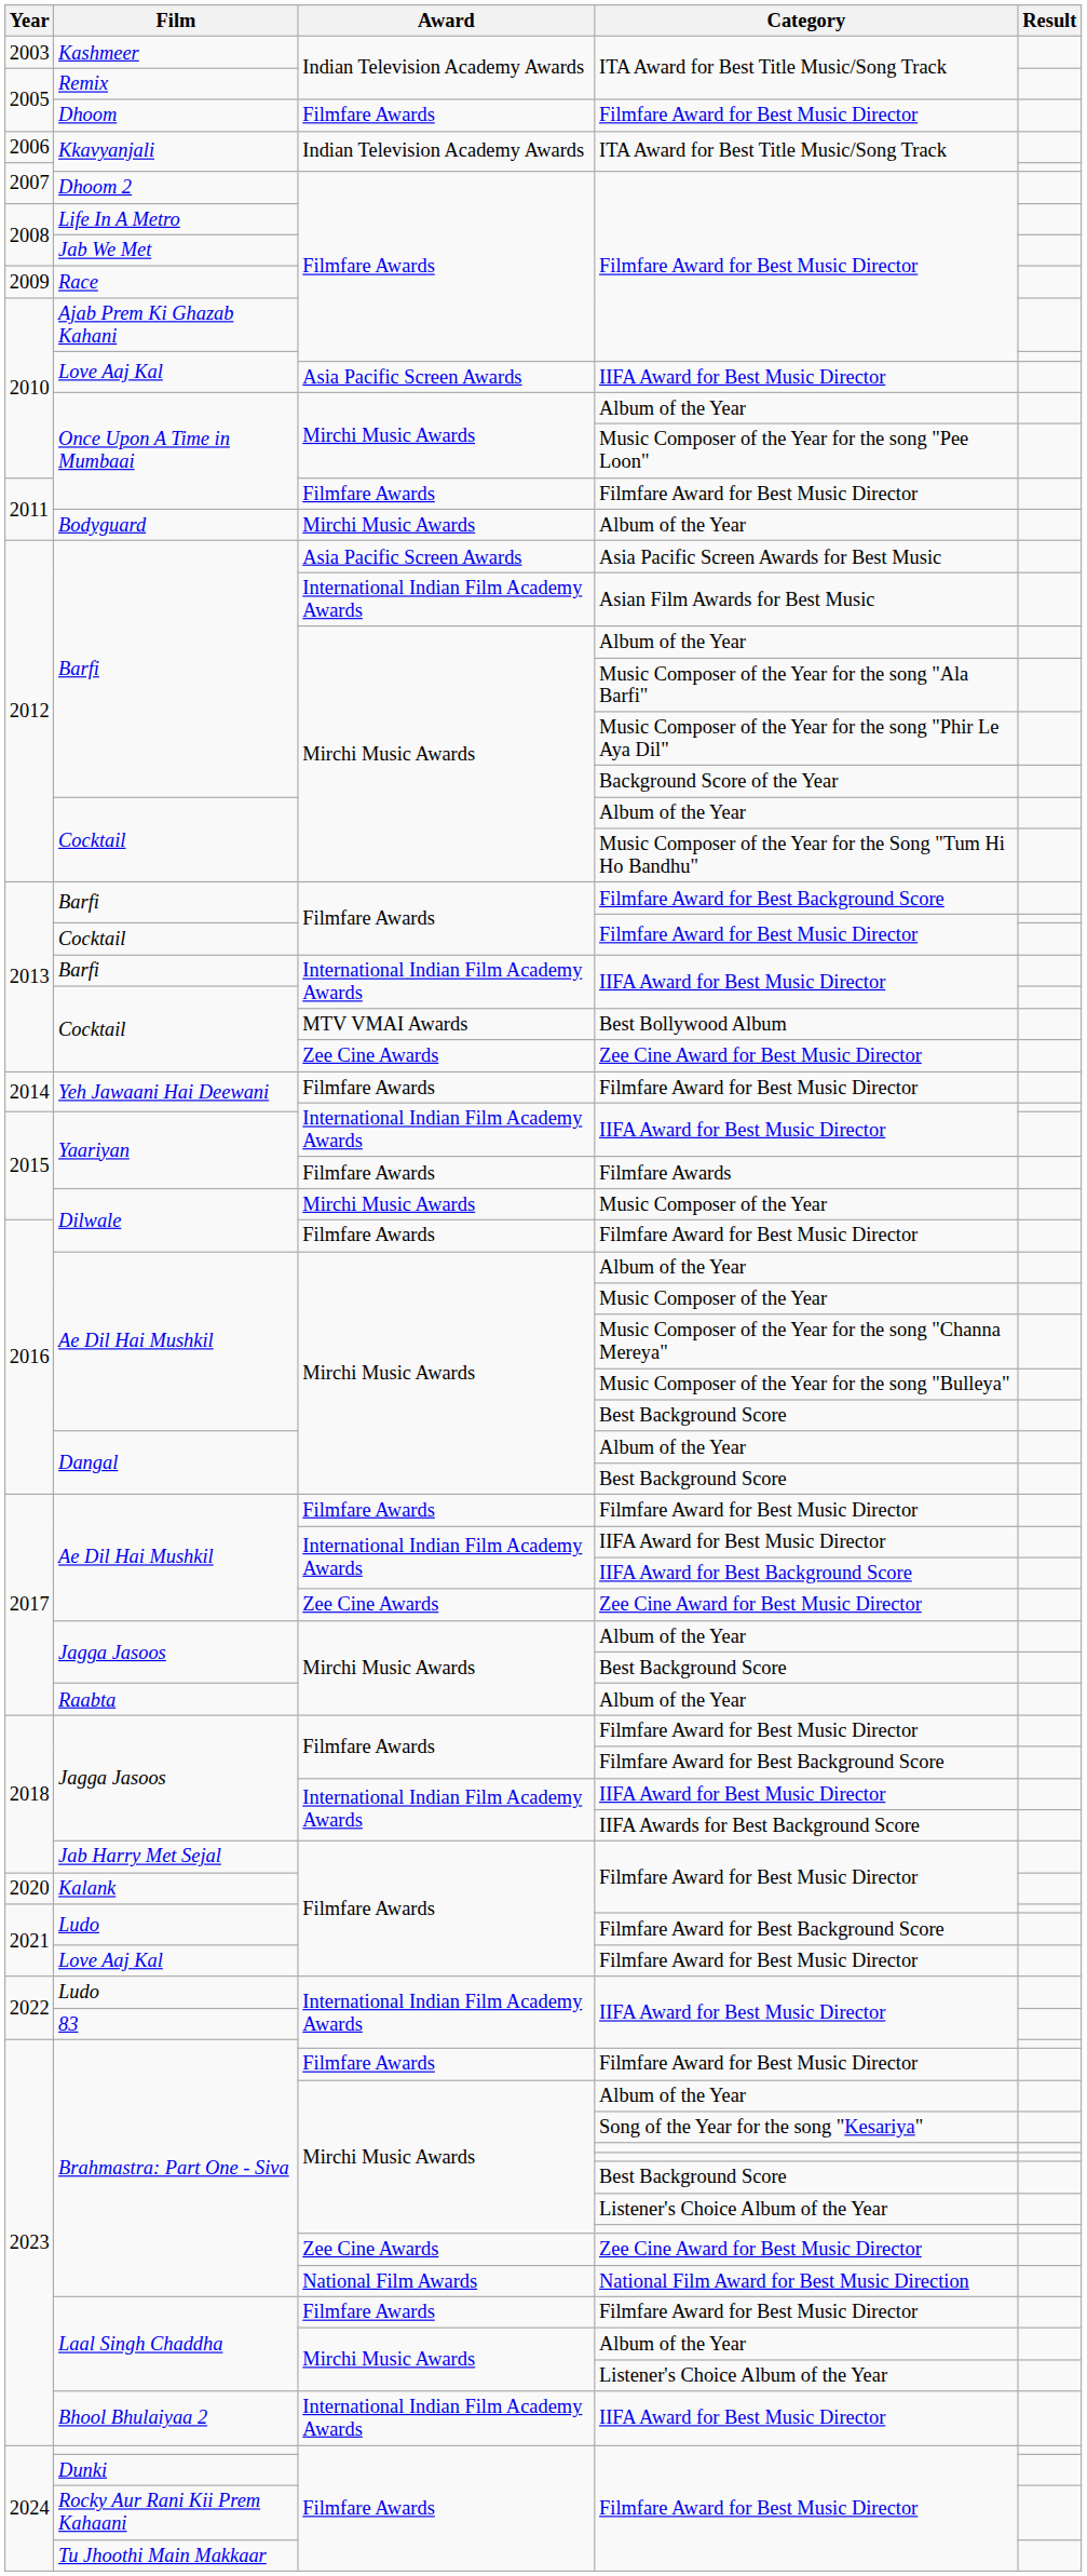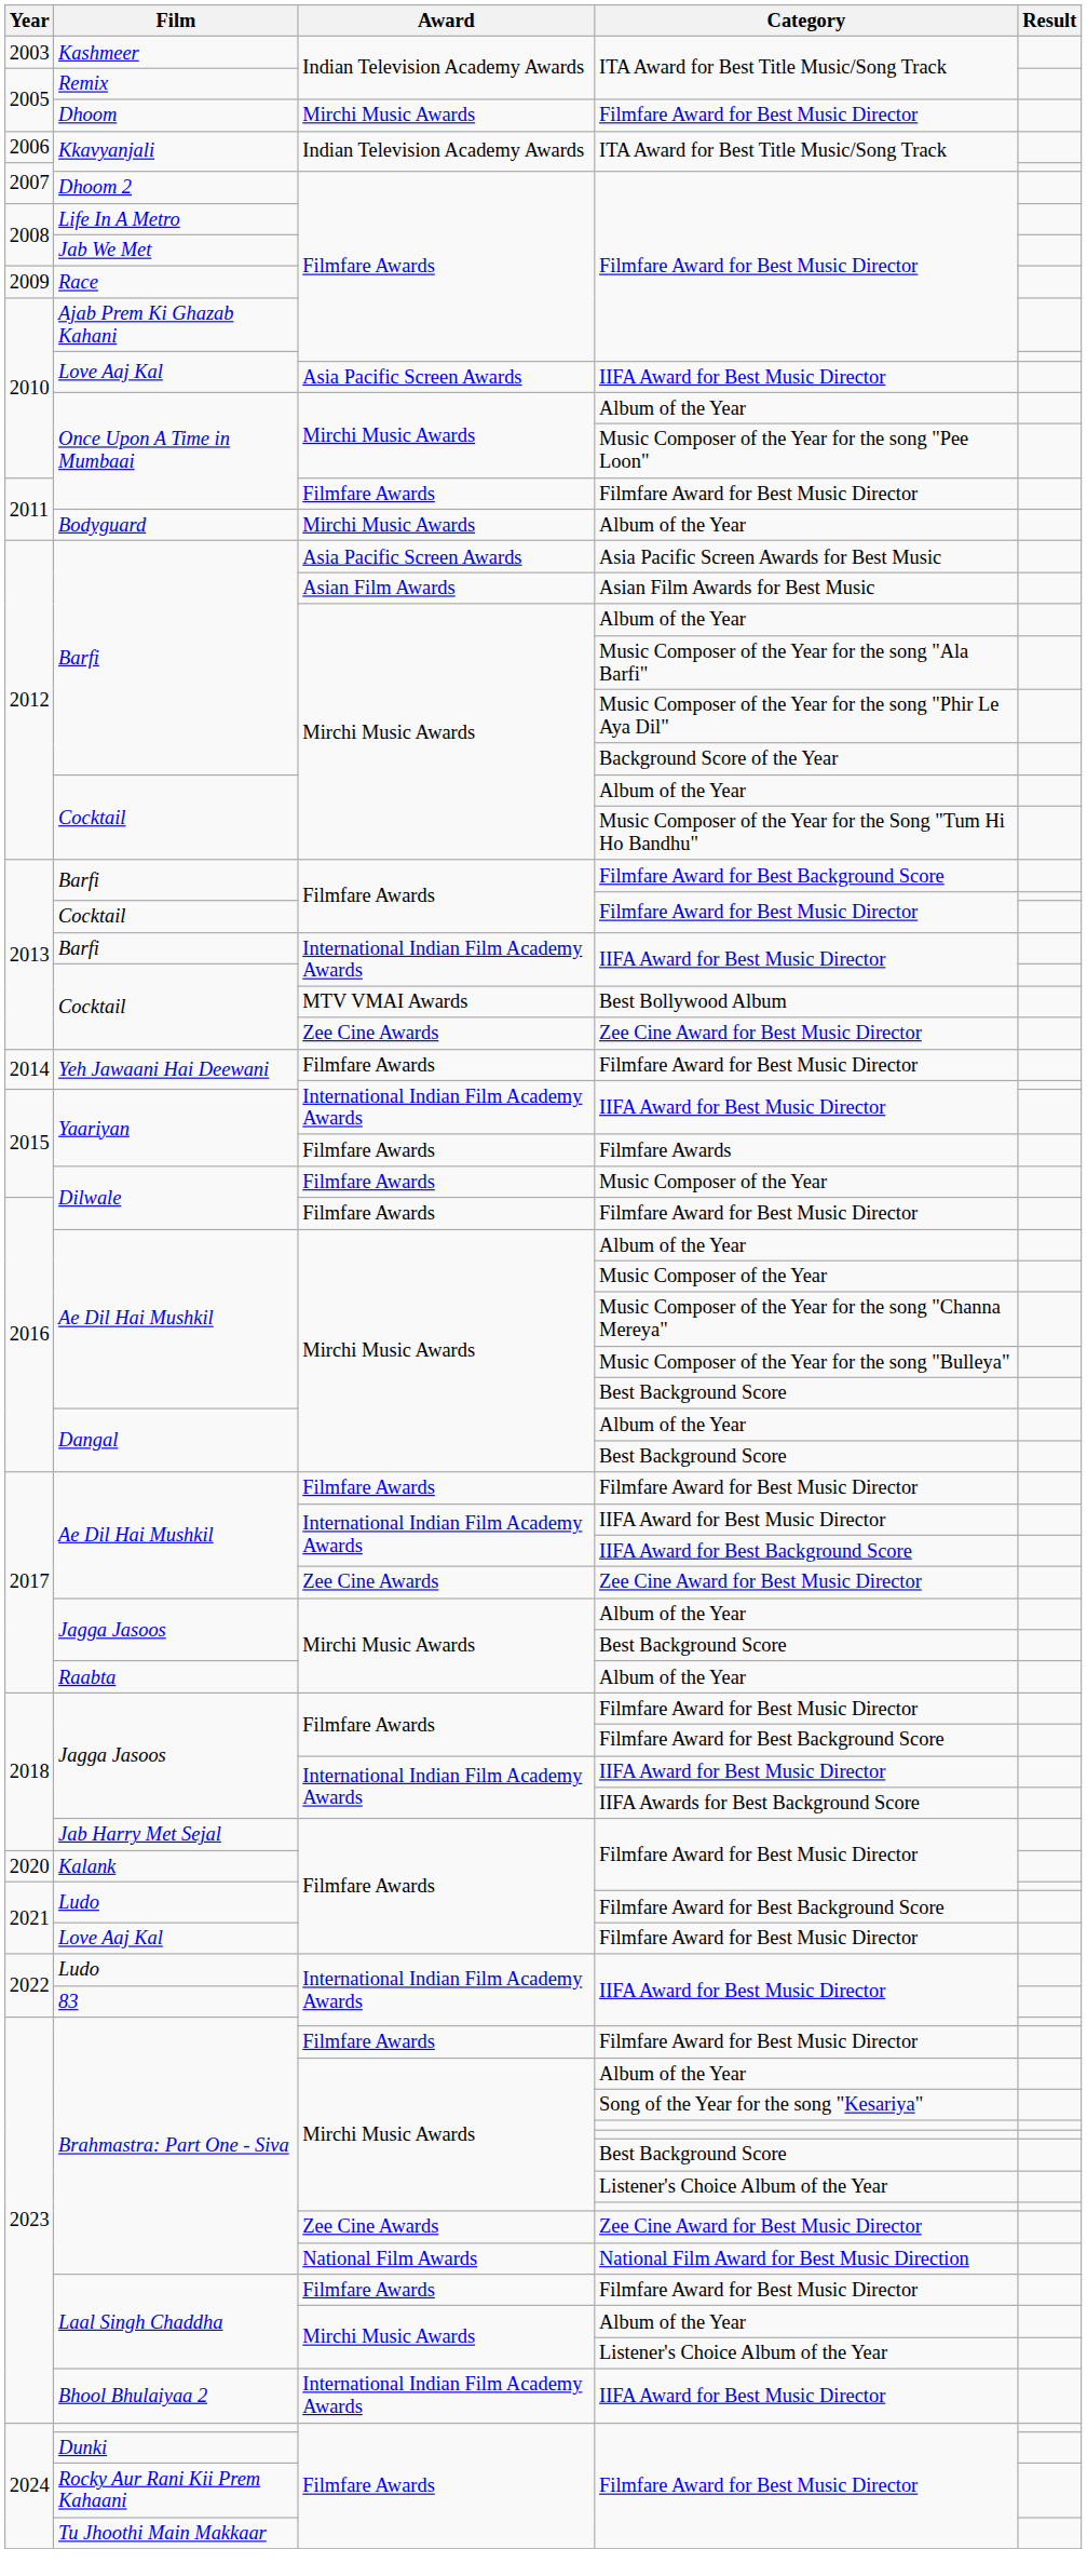 <table class="wikitable">
 <tr>
 <th>Year</th>
 <th>Film</th>
 <th>Award</th>
 <th>Category</th>
 <th>Result</th>
 </tr>
 <tr>
 <td>2003</td>
 <td><a href='#'><em>Kashmeer</em></a></td>
 <td rowspan="2">Indian Television Academy Awards</td>
 <td rowspan="2">ITA Award for Best Title Music/Song Track</td>
 <td></td>
 </tr>
 <tr>
 <td rowspan="2">2005</td>
 <td><a href='#'><em>Remix</em></a></td>
 <td></td>
 </tr>
 <tr>
 <td><em><a href='#'>Dhoom</a></em></td>
-<td><a href='#'>Filmfare Awards</a></td>
+<td><a href='#'>Mirchi Music Awards</a></td>
 <td><a href='#'>Filmfare Award for Best Music Director</a></td>
 <td></td>
 </tr>
 <tr>
 <td>2006</td>
 <td rowspan="2"><em><a href='#'>Kkavyanjali</a></em></td>
 <td rowspan="2">Indian Television Academy Awards</td>
 <td rowspan="2">ITA Award for Best Title Music/Song Track</td>
 <td></td>
 </tr>
 <tr>
 <td rowspan="2">2007</td>
 <td></td>
 </tr>
 <tr>
 <td><em><a href='#'>Dhoom 2</a></em></td>
 <td rowspan="6"><a href='#'>Filmfare Awards</a></td>
 <td rowspan="6"><a href='#'>Filmfare Award for Best Music Director</a></td>
 <td></td>
 </tr>
 <tr>
 <td rowspan="2">2008</td>
 <td><a href='#'><em>Life In A Metro</em></a></td>
 <td></td>
 </tr>
 <tr>
 <td><em><a href='#'>Jab We Met</a></em></td>
 <td></td>
 </tr>
 <tr>
 <td>2009</td>
 <td><a href='#'><em>Race</em></a></td>
 <td></td>
 </tr>
 <tr>
 <td rowspan="5">2010</td>
 <td><em><a href='#'>Ajab Prem Ki Ghazab Kahani</a></em></td>
 <td></td>
 </tr>
 <tr>
 <td rowspan="2"><a href='#'><em>Love Aaj Kal</em></a></td>
 <td></td>
 </tr>
 <tr>
 <td><a href='#'>Asia Pacific Screen Awards</a></td>
 <td><a href='#'>IIFA Award for Best Music Director</a></td>
 <td></td>
 </tr>
 <tr>
 <td rowspan="3"><a href='#'><em>Once Upon A Time in Mumbaai</em></a></td>
 <td rowspan="2"><a href='#'>Mirchi Music Awards</a></td>
 <td>Album of the Year</td>
 <td></td>
 </tr>
 <tr>
 <td>Music Composer of the Year for the song "Pee Loon"</td>
 <td></td>
 </tr>
 <tr>
 <td rowspan="2">2011</td>
 <td><a href='#'>Filmfare Awards</a></td>
 <td>Filmfare Award for Best Music Director</td>
 <td></td>
 </tr>
 <tr>
 <td><a href='#'><em>Bodyguard</em></a></td>
 <td><a href='#'>Mirchi Music Awards</a></td>
 <td>Album of the Year</td>
 <td></td>
 </tr>
 <tr>
 <td rowspan="8">2012</td>
 <td rowspan="6"><a href='#'><em>Barfi</em></a></td>
 <td><a href='#'>Asia Pacific Screen Awards</a></td>
 <td>Asia Pacific Screen Awards for Best Music</td>
 <td></td>
 </tr>
 <tr>
-<td><a href='#'>International Indian Film Academy Awards</a></td>
+<td><a href='#'>Asian Film Awards</a></td>
 <td>Asian Film Awards for Best Music</td>
 <td></td>
 </tr>
 <tr>
 <td rowspan="6">Mirchi Music Awards</td>
 <td>Album of the Year</td>
 <td></td>
 </tr>
 <tr>
 <td>Music Composer of the Year for the song "Ala Barfi"</td>
 <td></td>
 </tr>
 <tr>
 <td>Music Composer of the Year for the song "Phir Le Aya Dil"</td>
 <td></td>
 </tr>
 <tr>
 <td>Background Score of the Year</td>
 <td></td>
 </tr>
 <tr>
 <td rowspan="2"><a href='#'><em>Cocktail</em></a></td>
 <td>Album of the Year</td>
 <td></td>
 </tr>
 <tr>
 <td>Music Composer of the Year for the Song "Tum Hi Ho Bandhu"</td>
 <td></td>
 </tr>
 <tr>
 <td rowspan="7">2013</td>
 <td rowspan="2"><em>Barfi</em></td>
 <td rowspan="3">Filmfare Awards</td>
 <td><a href='#'>Filmfare Award for Best Background Score</a></td>
 <td></td>
 </tr>
 <tr>
 <td rowspan="2"><a href='#'>Filmfare Award for Best Music Director</a></td>
 <td></td>
 </tr>
 <tr>
 <td><em>Cocktail</em></td>
 <td></td>
 </tr>
 <tr>
 <td><em>Barfi</em></td>
 <td rowspan="2"><a href='#'>International Indian Film Academy Awards</a></td>
 <td rowspan="2"><a href='#'>IIFA Award for Best Music Director</a></td>
 <td></td>
 </tr>
 <tr>
 <td rowspan="3"><em>Cocktail</em></td>
 <td></td>
 </tr>
 <tr>
 <td>MTV VMAI Awards</td>
 <td>Best Bollywood Album</td>
 <td></td>
 </tr>
 <tr>
 <td><a href='#'>Zee Cine Awards</a></td>
 <td><a href='#'>Zee Cine Award for Best Music Director</a></td>
 <td></td>
 </tr>
 <tr>
 <td rowspan="2">2014</td>
 <td rowspan="2"><em><a href='#'>Yeh Jawaani Hai Deewani</a></em></td>
 <td>Filmfare Awards</td>
 <td>Filmfare Award for Best Music Director</td>
 <td></td>
 </tr>
 <tr>
 <td rowspan="2"><a href='#'>International Indian Film Academy Awards</a></td>
 <td rowspan="2"><a href='#'>IIFA Award for Best Music Director</a></td>
 <td></td>
 </tr>
 <tr>
 <td rowspan="3">2015</td>
 <td rowspan="2"><a href='#'><em>Yaariyan</em></a></td>
 <td></td>
 </tr>
 <tr>
 <td>Filmfare Awards</td>
 <td>Filmfare Awards</td>
 <td></td>
 </tr>
 <tr>
 <td rowspan="2"><a href='#'><em>Dilwale</em></a></td>
-<td><a href='#'>Mirchi Music Awards</a></td>
+<td><a href='#'>Filmfare Awards</a></td>
 <td>Music Composer of the Year</td>
 <td></td>
 </tr>
 <tr>
 <td rowspan="8">2016</td>
 <td>Filmfare Awards</td>
 <td>Filmfare Award for Best Music Director</td>
 <td></td>
 </tr>
 <tr>
 <td rowspan="5"><em><a href='#'>Ae Dil Hai Mushkil</a></em></td>
 <td rowspan="7">Mirchi Music Awards</td>
 <td>Album of the Year</td>
 <td></td>
 </tr>
 <tr>
 <td>Music Composer of the Year</td>
 <td></td>
 </tr>
 <tr>
 <td>Music Composer of the Year for the song "Channa Mereya"</td>
 <td></td>
 </tr>
 <tr>
 <td>Music Composer of the Year for the song "Bulleya"</td>
 <td></td>
 </tr>
 <tr>
 <td>Best Background Score</td>
 <td></td>
 </tr>
 <tr>
 <td rowspan="2"><a href='#'><em>Dangal</em></a></td>
 <td>Album of the Year</td>
 <td></td>
 </tr>
 <tr>
 <td>Best Background Score</td>
 <td></td>
 </tr>
 <tr>
 <td rowspan="7">2017</td>
 <td rowspan="4"><em><a href='#'>Ae Dil Hai Mushkil</a></em></td>
 <td><a href='#'>Filmfare Awards</a></td>
 <td>Filmfare Award for Best Music Director</td>
 <td></td>
 </tr>
 <tr>
 <td rowspan="2"><a href='#'>International Indian Film Academy Awards</a></td>
 <td>IIFA Award for Best Music Director</td>
 <td></td>
 </tr>
 <tr>
 <td><a href='#'>IIFA Award for Best Background Score</a></td>
 <td></td>
 </tr>
 <tr>
 <td><a href='#'>Zee Cine Awards</a></td>
 <td><a href='#'>Zee Cine Award for Best Music Director</a></td>
 <td></td>
 </tr>
 <tr>
 <td rowspan="2"><em><a href='#'>Jagga Jasoos</a></em></td>
 <td rowspan="3">Mirchi Music Awards</td>
 <td>Album of the Year</td>
 <td></td>
 </tr>
 <tr>
 <td>Best Background Score</td>
 <td></td>
 </tr>
 <tr>
 <td><a href='#'><em>Raabta</em></a></td>
 <td>Album of the Year</td>
 <td></td>
 </tr>
 <tr>
 <td rowspan="5">2018</td>
 <td rowspan="4"><em>Jagga Jasoos</em></td>
 <td rowspan="2">Filmfare Awards</td>
 <td>Filmfare Award for Best Music Director</td>
 <td></td>
 </tr>
 <tr>
 <td>Filmfare Award for Best Background Score</td>
 <td></td>
 </tr>
 <tr>
 <td rowspan="2"><a href='#'>International Indian Film Academy Awards</a></td>
 <td><a href='#'>IIFA Award for Best Music Director</a></td>
 <td></td>
 </tr>
 <tr>
 <td>IIFA Awards for Best Background Score</td>
 <td></td>
 </tr>
 <tr>
 <td><em><a href='#'>Jab Harry Met Sejal</a></em></td>
 <td rowspan="5">Filmfare Awards</td>
 <td rowspan="3">Filmfare Award for Best Music Director</td>
 <td></td>
 </tr>
 <tr>
 <td>2020</td>
 <td><em><a href='#'>Kalank</a></em></td>
 <td></td>
 </tr>
 <tr>
 <td rowspan="3">2021</td>
 <td rowspan="2"><a href='#'><em>Ludo</em></a></td>
 <td></td>
 </tr>
 <tr>
 <td>Filmfare Award for Best Background Score</td>
 <td></td>
 </tr>
 <tr>
 <td><a href='#'><em>Love Aaj Kal</em></a></td>
 <td>Filmfare Award for Best Music Director</td>
 <td></td>
 </tr>
 <tr>
 <td rowspan="2">2022</td>
 <td><em>Ludo</em></td>
 <td rowspan="3"><a href='#'>International Indian Film Academy Awards</a></td>
 <td rowspan="3"><a href='#'>IIFA Award for Best Music Director</a></td>
 <td></td>
 </tr>
 <tr>
 <td><a href='#'><em>83</em></a></td>
 <td></td>
 </tr>
 <tr>
 <td rowspan="15">2023</td>
 <td rowspan="11"><a href='#'><em>Brahmastra: Part One - Siva</em></a></td>
 <td></td>
 </tr>
 <tr>
 <td><a href='#'>Filmfare Awards</a></td>
 <td>Filmfare Award for Best Music Director</td>
 <td></td>
 </tr>
 <tr>
 <td rowspan="7">Mirchi Music Awards</td>
 <td>Album of the Year</td>
 <td></td>
 </tr>
 <tr>
 <td>Song of the Year for the song "<a href='#'>Kesariya</a>"</td>
 <td></td>
 </tr>
 <tr>
 <td></td>
 <td></td>
 </tr>
 <tr>
 <td></td>
 <td></td>
 </tr>
 <tr>
 <td>Best Background Score</td>
 <td></td>
 </tr>
 <tr>
 <td>Listener's Choice Album of the Year</td>
 <td></td>
 </tr>
 <tr>
 <td></td>
 <td></td>
 </tr>
 <tr>
 <td><a href='#'>Zee Cine Awards</a></td>
 <td><a href='#'>Zee Cine Award for Best Music Director</a></td>
 <td></td>
 </tr>
 <tr>
 <td><a href='#'>National Film Awards</a></td>
 <td><a href='#'>National Film Award for Best Music Direction</a></td>
 <td></td>
 </tr>
 <tr>
 <td rowspan="3"><em><a href='#'>Laal Singh Chaddha</a></em></td>
 <td><a href='#'>Filmfare Awards</a></td>
 <td>Filmfare Award for Best Music Director</td>
 <td></td>
 </tr>
 <tr>
 <td rowspan="2"><a href='#'>Mirchi Music Awards</a></td>
 <td>Album of the Year</td>
 <td></td>
 </tr>
 <tr>
 <td>Listener's Choice Album of the Year</td>
 <td></td>
 </tr>
 <tr>
 <td><em><a href='#'>Bhool Bhulaiyaa 2</a></em></td>
 <td 23rd IIFA Awards><a href='#'>International Indian Film Academy Awards</a></td>
 <td><a href='#'>IIFA Award for Best Music Director</a></td>
 <td></td>
 </tr>
 <tr>
 <td rowspan="4">2024</td>
 <td></td>
 <td rowspan="4"><a href='#'> Filmfare Awards</a></td>
 <td rowspan="4"><a href='#'>Filmfare Award for Best Music Director</a></td>
 <td></td>
 </tr>
 <tr>
 <td><a href='#'><em>Dunki</em></a></td>
 <td></td>
 </tr>
 <tr>
 <td><em><a href='#'>Rocky Aur Rani Kii Prem Kahaani</a></em></td>
 <td></td>
 </tr>
 <tr>
 <td><em><a href='#'>Tu Jhoothi Main Makkaar</a></em></td>
 <td></td>
 </tr>
 </table>
